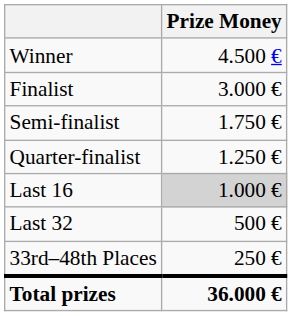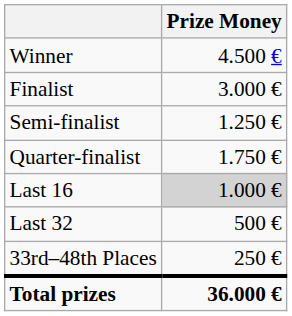 <table class="wikitable sortable">
 <tr>
 <th></th>
 <th>Prize Money</th>
 </tr>
 <tr>
 <td>Winner</td>
 <td style="text-align:right">4.500 <a href='#'>€</a></td>
 </tr>
 <tr>
 <td>Finalist</td>
 <td style="text-align:right">3.000 €</td>
 </tr>
 <tr>
 <td>Semi-finalist</td>
-<td style="text-align:right">1.750 €</td>
+<td style="text-align:right">1.250 €</td>
 </tr>
 <tr>
 <td>Quarter-finalist</td>
-<td style="text-align:right">1.250 €</td>
+<td style="text-align:right">1.750 €</td>
 </tr>
 <tr>
 <td>Last 16</td>
 <td style="background: lightgrey; text-align:right">1.000 €</td>
 </tr>
 <tr>
 <td>Last 32</td>
 <td style="text-align:right">500 €</td>
 </tr>
 <tr>
 <td>33rd–48th Places</td>
 <td style="text-align:right">250 €</td>
 </tr>
 <tr>
 <td style="border-top:medium solid"><strong>Total prizes</strong></td>
 <td style="border-top:medium solid; text-align:right"><strong>36.000 €</strong></td>
 </tr>
 </table>
